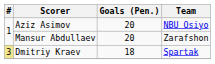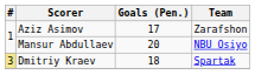 <table class="wikitable">
 <tr>
 <th>#</th>
 <th>Scorer</th>
 <th>Goals (Pen.)</th>
 <th>Team</th>
 </tr>
 <tr>
 <td rowspan="2">1</td>
 <td> Aziz Asimov</td>
-<td align=center>20</td>
-<td><a href='#'>NBU Osiyo</a></td>
+<td align=center>17</td>
+<td>Zarafshon</td>
 </tr>
 <tr>
 <td> Mansur Abdullaev</td>
 <td align=center>20</td>
-<td>Zarafshon</td>
+<td><a href='#'>NBU Osiyo</a></td>
 </tr>
 <tr>
 <td style="background: khaki;">3</td>
 <td> Dmitriy Kraev</td>
 <td align=center>18</td>
 <td><a href='#'>Spartak</a></td>
 </tr>
 <tr>
 </tr>
 </table>
